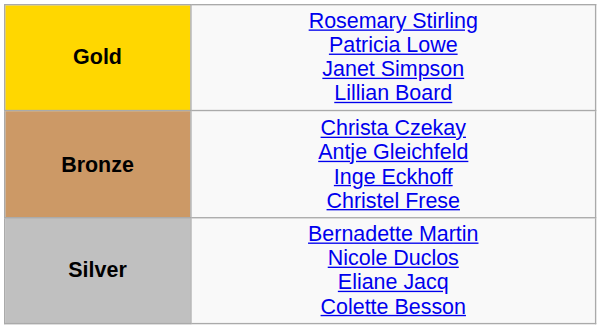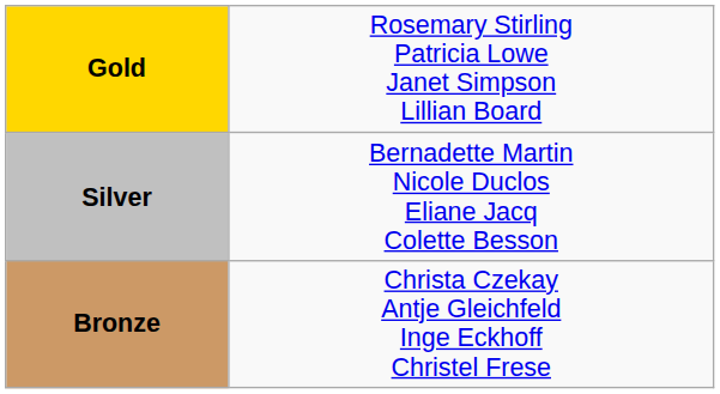 <table class="wikitable" style="text-align:center; " width="35%">
 <tr>
 <td bgcolor="gold"><strong>Gold</strong></td>
 <td><a href='#'>Rosemary Stirling</a><br><a href='#'>Patricia Lowe</a><br><a href='#'>Janet Simpson</a><br><a href='#'>Lillian Board</a><br><small><em></em></small></td>
 </tr>
 <tr>
+<td bgcolor="silver"><strong>Silver</strong></td>
+<td><a href='#'>Bernadette Martin</a><br><a href='#'>Nicole Duclos</a><br><a href='#'>Eliane Jacq</a><br><a href='#'>Colette Besson</a><br><small><em></em></small></td>
+</tr>
+<tr>
 <td bgcolor="CC9966"><strong>Bronze</strong></td>
 <td><a href='#'>Christa Czekay</a><br><a href='#'>Antje Gleichfeld</a><br><a href='#'>Inge Eckhoff</a><br><a href='#'>Christel Frese</a><br><small><em></em></small></td>
 </tr>
-<tr>
-<td bgcolor="silver"><strong>Silver</strong></td>
-<td><a href='#'>Bernadette Martin</a><br><a href='#'>Nicole Duclos</a><br><a href='#'>Eliane Jacq</a><br><a href='#'>Colette Besson</a><br><small><em></em></small></td>
-</tr>
 </table>
